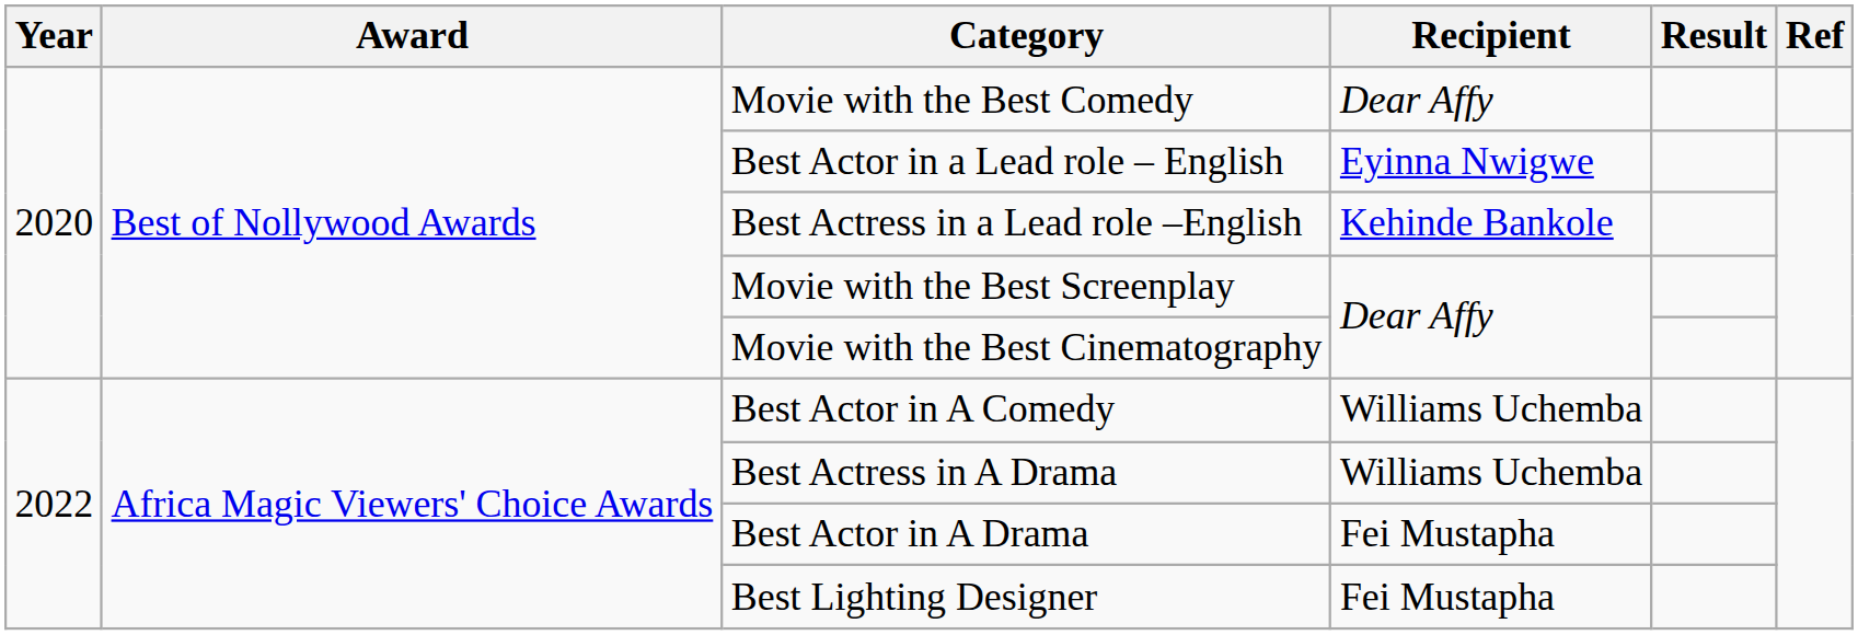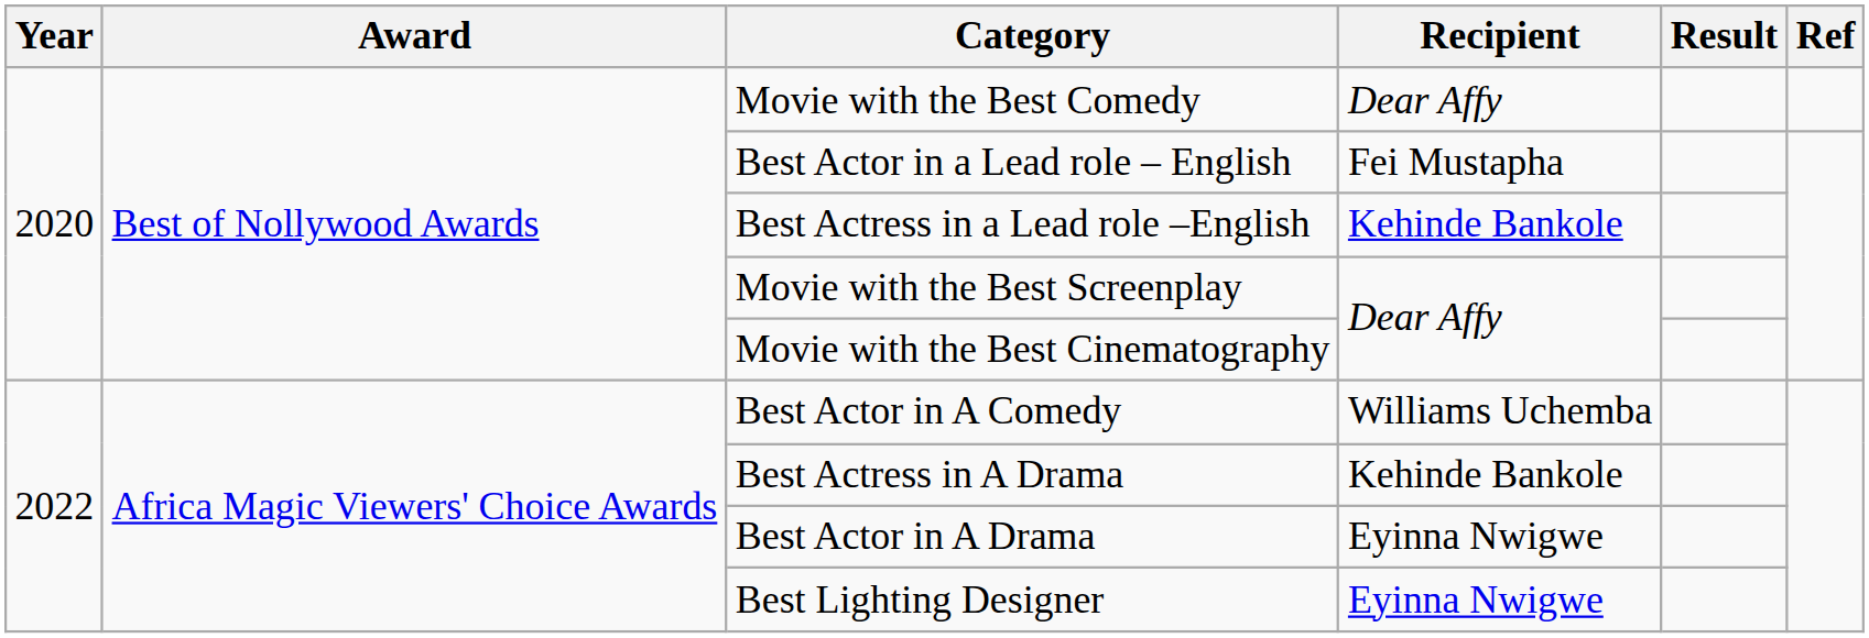 <table class="wikitable">
 <tr>
 <th>Year</th>
 <th>Award</th>
 <th>Category</th>
 <th>Recipient</th>
 <th>Result</th>
 <th>Ref</th>
 </tr>
 <tr>
 <td rowspan="5">2020</td>
 <td rowspan="5"><a href='#'>Best of Nollywood Awards</a></td>
 <td>Movie with the Best Comedy</td>
 <td><em>Dear Affy</em></td>
 <td></td>
 <td></td>
 </tr>
 <tr>
 <td>Best Actor in a Lead role – English</td>
-<td><a href='#'>Eyinna Nwigwe</a></td>
+<td>Fei Mustapha</td>
 <td></td>
 <td rowspan="4"></td>
 </tr>
 <tr>
 <td>Best Actress in a Lead role –English</td>
 <td><a href='#'>Kehinde Bankole</a></td>
 <td></td>
 </tr>
 <tr>
 <td>Movie with the Best Screenplay</td>
 <td rowspan="2"><em>Dear Affy</em></td>
 <td></td>
 </tr>
 <tr>
 <td>Movie with the Best Cinematography</td>
 <td></td>
 </tr>
 <tr>
 <td rowspan="4">2022</td>
 <td rowspan="4"><a href='#'>Africa Magic Viewers' Choice Awards</a></td>
 <td>Best Actor in A Comedy</td>
 <td>Williams Uchemba</td>
 <td></td>
 <td rowspan="4"></td>
 </tr>
 <tr>
 <td>Best Actress in A Drama</td>
-<td>Williams Uchemba</td>
+<td>Kehinde Bankole</td>
 <td></td>
 </tr>
 <tr>
 <td>Best Actor in A Drama</td>
-<td>Fei Mustapha</td>
+<td>Eyinna Nwigwe</td>
 <td></td>
 </tr>
 <tr>
 <td>Best Lighting Designer</td>
-<td>Fei Mustapha</td>
+<td><a href='#'>Eyinna Nwigwe</a></td>
 <td></td>
 </tr>
 </table>
